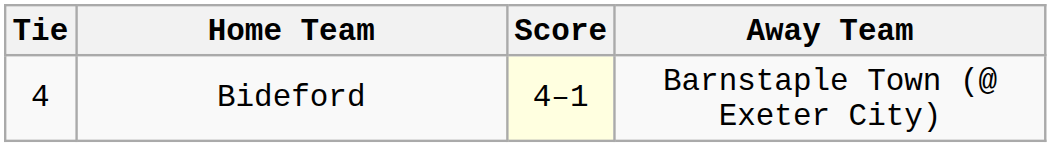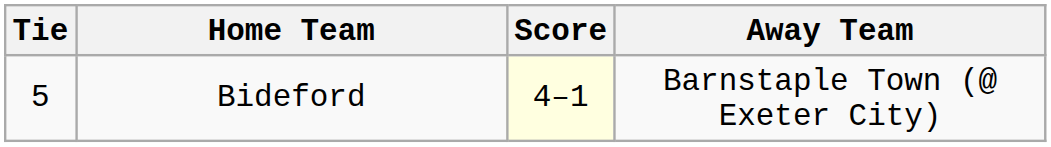 <table class="wikitable" style="text-align:center;">
 <tr>
 <th width=20>Tie</th>
 <th width=175>Home Team</th>
 <th width=20>Score</th>
 <th width=175>Away Team</th>
 </tr>
 <tr>
-<td>4</td>
+<td>5</td>
 <td>Bideford</td>
 <td style="background: lightyellow;">4–1</td>
 <td>Barnstaple Town (@ Exeter City)</td>
 </tr>
 </table>
